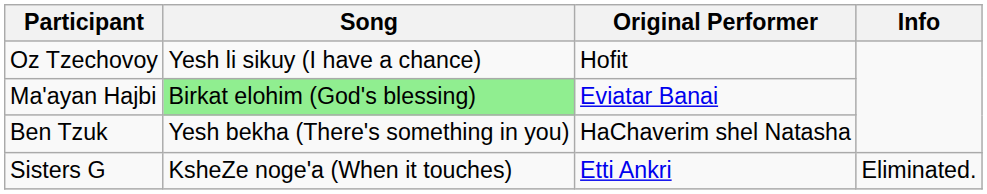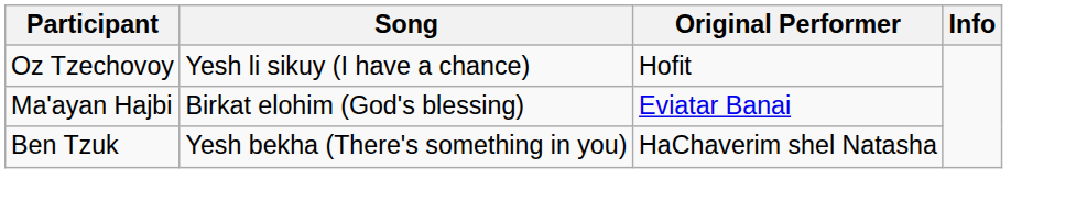 <table class="wikitable">
 <tr>
 <th>Participant</th>
 <th>Song</th>
 <th>Original Performer</th>
 <th>Info</th>
 </tr>
 <tr>
 <td>Oz Tzechovoy</td>
 <td>Yesh li sikuy (I have a chance)</td>
 <td>Hofit</td>
 </tr>
 <tr>
 <td>Ma'ayan Hajbi</td>
-<td style="background: lightgreen;">Birkat elohim (God's blessing)</td>
+<td>Birkat elohim (God's blessing)</td>
 <td><a href='#'>Eviatar Banai</a></td>
 </tr>
 <tr>
 <td>Ben Tzuk</td>
 <td>Yesh bekha (There's something in you)</td>
 <td>HaChaverim shel Natasha</td>
 </tr>
-<tr>
-<td>Sisters G</td>
-<td>KsheZe noge'a (When it touches)</td>
-<td><a href='#'>Etti Ankri</a></td>
-<td>Eliminated.</td>
-</tr>
 </table>
